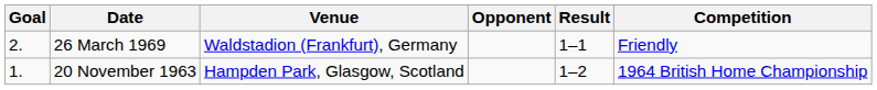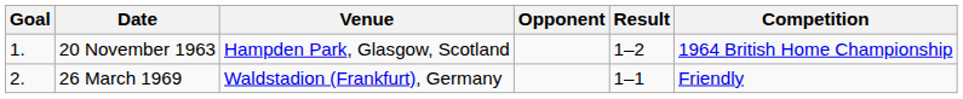 <table class="wikitable">
 <tr>
 <th>Goal</th>
 <th>Date</th>
 <th>Venue</th>
 <th>Opponent</th>
 <th>Result</th>
 <th>Competition</th>
 </tr>
 <tr>
+<td>1.</td>
+<td>20 November 1963</td>
+<td><a href='#'>Hampden Park</a>, Glasgow, Scotland</td>
+<td></td>
+<td>1–2</td>
+<td><a href='#'>1964 British Home Championship</a></td>
+</tr>
+<tr>
 <td>2.</td>
 <td>26 March 1969</td>
 <td><a href='#'>Waldstadion (Frankfurt)</a>, Germany</td>
 <td></td>
 <td>1–1</td>
 <td><a href='#'>Friendly</a></td>
 </tr>
-<tr>
-<td>1.</td>
-<td>20 November 1963</td>
-<td><a href='#'>Hampden Park</a>, Glasgow, Scotland</td>
-<td></td>
-<td>1–2</td>
-<td><a href='#'>1964 British Home Championship</a></td>
-</tr>
 </table>
